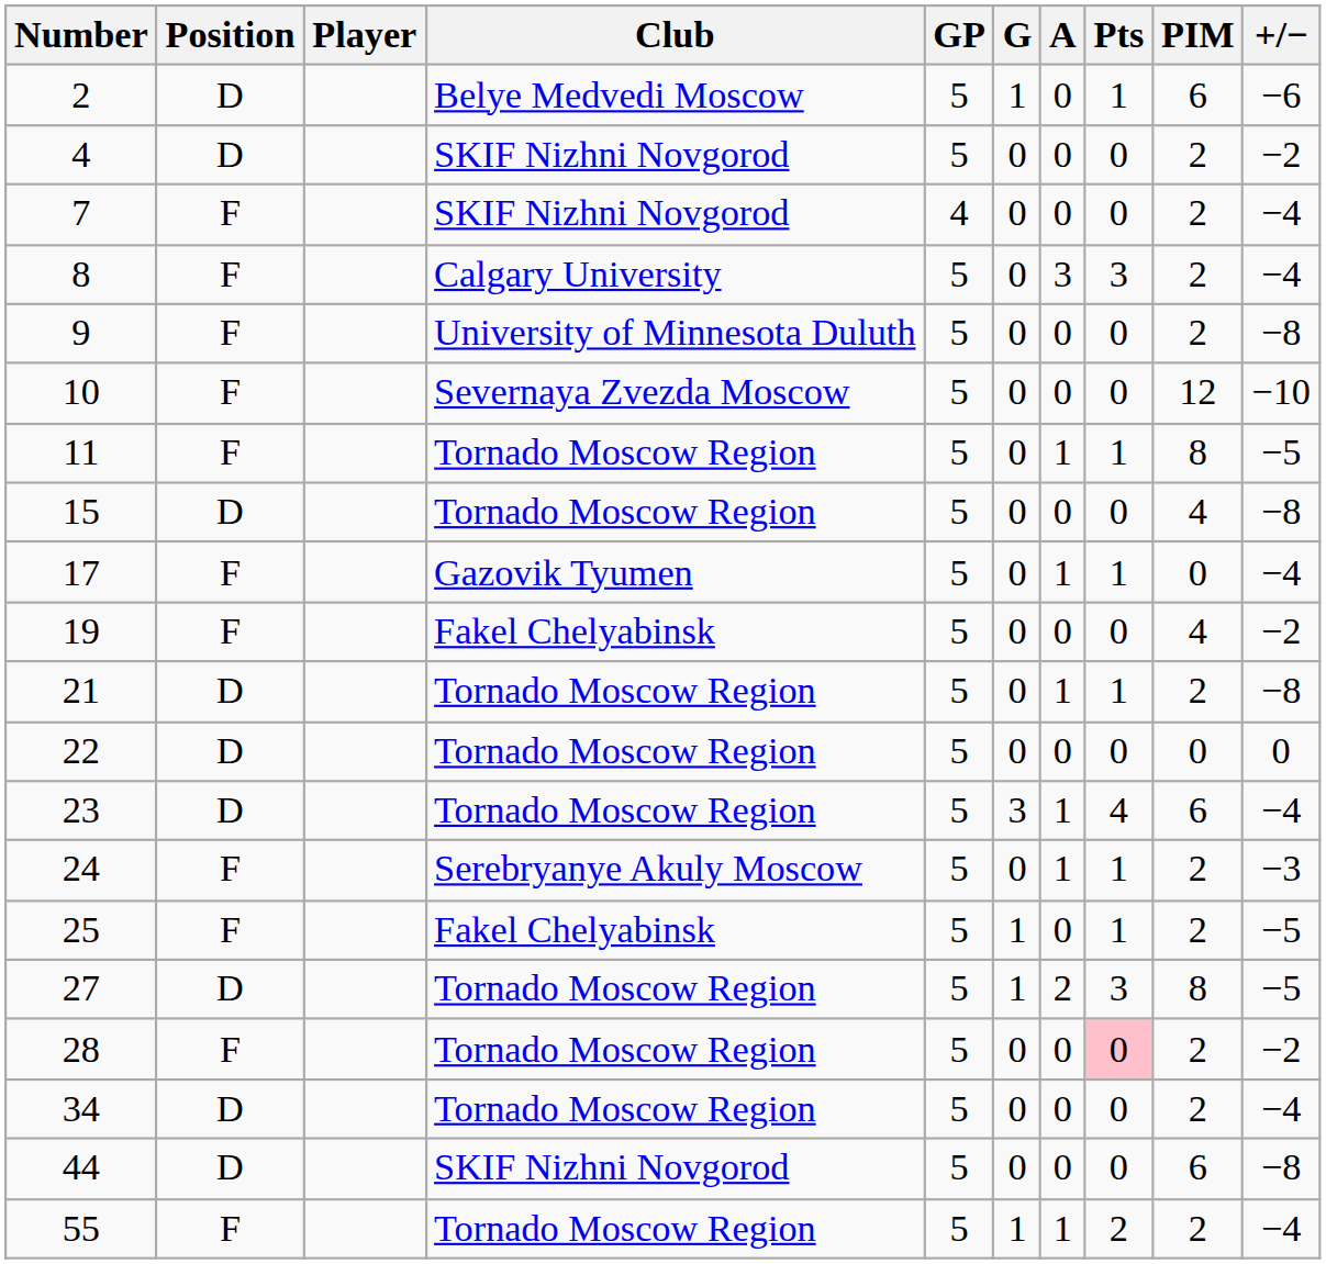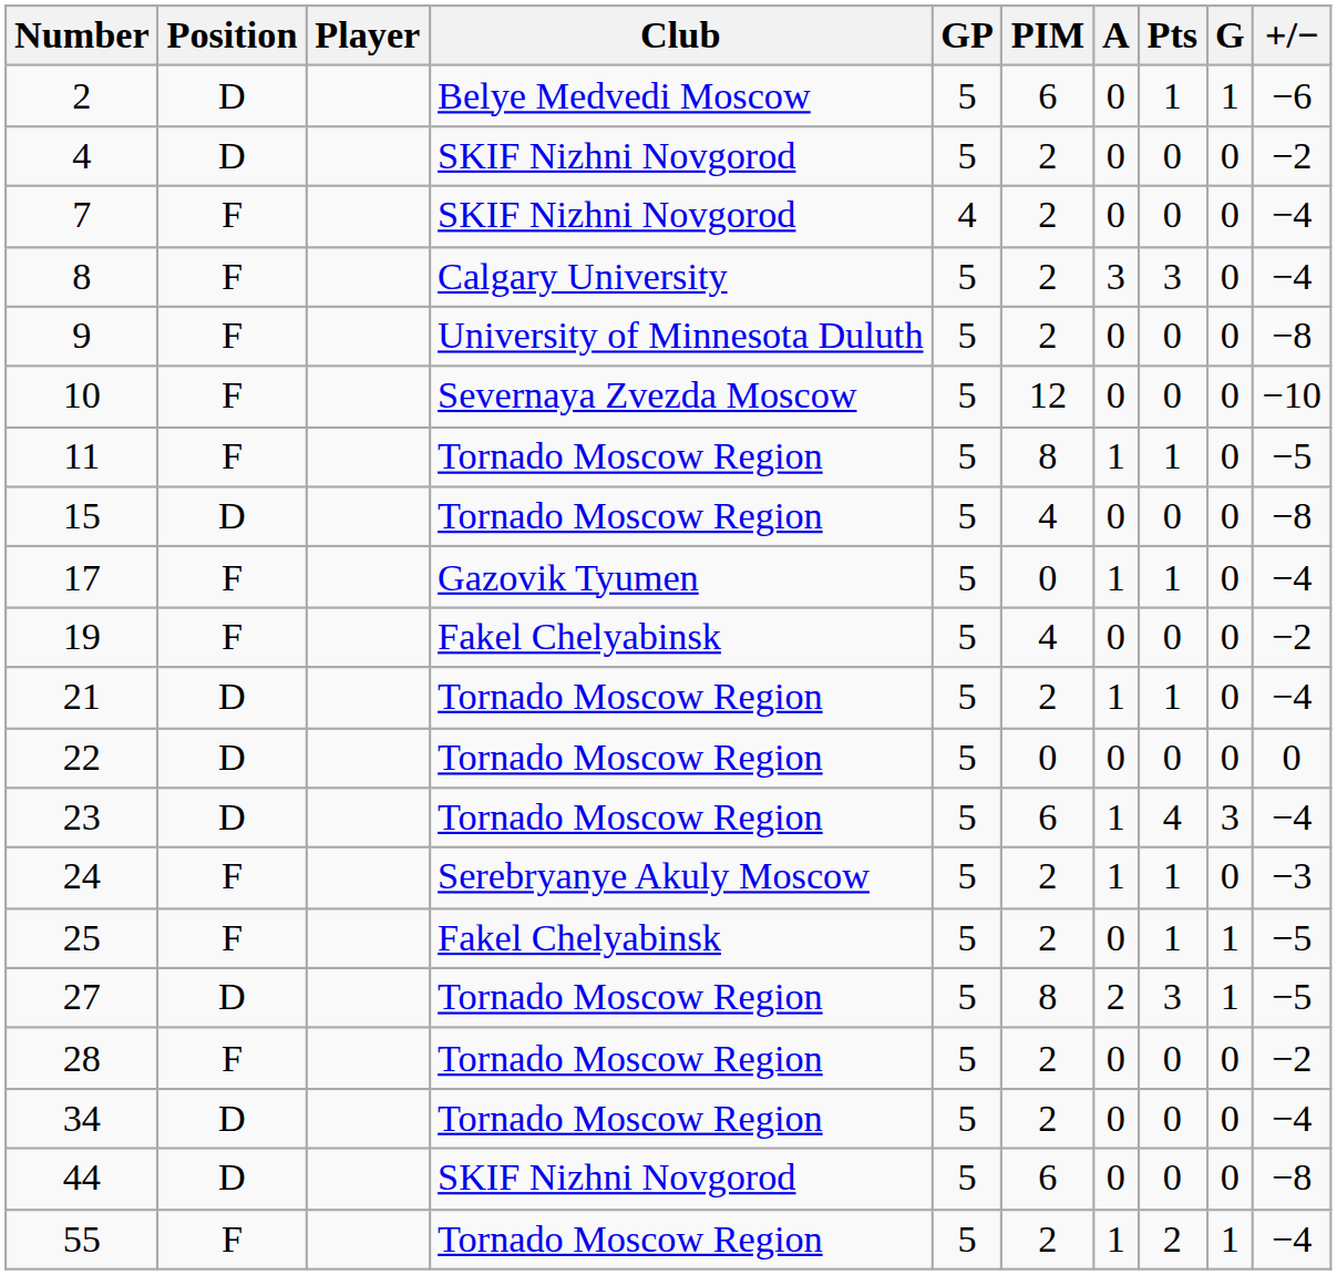 <table class="wikitable sortable" style="text-align: center;">
 <tr>
 <th>Number</th>
 <th>Position</th>
 <th>Player</th>
 <th>Club</th>
 <th>GP</th>
-<th>G</th>
+<th>PIM</th>
 <th>A</th>
 <th>Pts</th>
-<th>PIM</th>
+<th>G</th>
 <th>+/−</th>
 </tr>
 <tr>
 <td>2</td>
 <td>D</td>
 <td align=left></td>
 <td align=left> <a href='#'>Belye Medvedi Moscow</a></td>
 <td>5</td>
-<td>1</td>
+<td>6</td>
 <td>0</td>
 <td>1</td>
-<td>6</td>
+<td>1</td>
 <td>−6</td>
 </tr>
 <tr>
 <td>4</td>
 <td>D</td>
 <td align=left></td>
 <td align=left> <a href='#'>SKIF Nizhni Novgorod</a></td>
 <td>5</td>
+<td>2</td>
 <td>0</td>
 <td>0</td>
 <td>0</td>
-<td>2</td>
 <td>−2</td>
 </tr>
 <tr>
 <td>7</td>
 <td>F</td>
 <td align=left></td>
 <td align=left> <a href='#'>SKIF Nizhni Novgorod</a></td>
 <td>4</td>
+<td>2</td>
 <td>0</td>
 <td>0</td>
 <td>0</td>
-<td>2</td>
 <td>−4</td>
 </tr>
 <tr>
 <td>8</td>
 <td>F</td>
 <td align=left></td>
 <td align=left> <a href='#'>Calgary University</a></td>
 <td>5</td>
-<td>0</td>
+<td>2</td>
 <td>3</td>
 <td>3</td>
-<td>2</td>
+<td>0</td>
 <td>−4</td>
 </tr>
 <tr>
 <td>9</td>
 <td>F</td>
 <td align=left></td>
 <td align=left> <a href='#'>University of Minnesota Duluth</a></td>
 <td>5</td>
+<td>2</td>
 <td>0</td>
 <td>0</td>
 <td>0</td>
-<td>2</td>
 <td>−8</td>
 </tr>
 <tr>
 <td>10</td>
 <td>F</td>
 <td align=left></td>
 <td align=left> <a href='#'>Severnaya Zvezda Moscow</a></td>
 <td>5</td>
+<td>12</td>
 <td>0</td>
 <td>0</td>
 <td>0</td>
-<td>12</td>
 <td>−10</td>
 </tr>
 <tr>
 <td>11</td>
 <td>F</td>
 <td align=left></td>
 <td align=left> <a href='#'>Tornado Moscow Region</a></td>
 <td>5</td>
-<td>0</td>
+<td>8</td>
 <td>1</td>
 <td>1</td>
-<td>8</td>
+<td>0</td>
 <td>−5</td>
 </tr>
 <tr>
 <td>15</td>
 <td>D</td>
 <td align=left></td>
 <td align=left> <a href='#'>Tornado Moscow Region</a></td>
 <td>5</td>
+<td>4</td>
 <td>0</td>
 <td>0</td>
 <td>0</td>
-<td>4</td>
 <td>−8</td>
 </tr>
 <tr>
 <td>17</td>
 <td>F</td>
 <td align=left></td>
 <td align=left> <a href='#'>Gazovik Tyumen</a></td>
 <td>5</td>
 <td>0</td>
 <td>1</td>
 <td>1</td>
 <td>0</td>
 <td>−4</td>
 </tr>
 <tr>
 <td>19</td>
 <td>F</td>
 <td align=left></td>
 <td align=left> <a href='#'>Fakel Chelyabinsk</a></td>
 <td>5</td>
+<td>4</td>
 <td>0</td>
 <td>0</td>
 <td>0</td>
-<td>4</td>
 <td>−2</td>
 </tr>
 <tr>
 <td>21</td>
 <td>D</td>
 <td align=left></td>
 <td align=left> <a href='#'>Tornado Moscow Region</a></td>
 <td>5</td>
-<td>0</td>
+<td>2</td>
 <td>1</td>
 <td>1</td>
-<td>2</td>
-<td>−8</td>
+<td>0</td>
+<td>−4</td>
 </tr>
 <tr>
 <td>22</td>
 <td>D</td>
 <td align=left></td>
 <td align=left> <a href='#'>Tornado Moscow Region</a></td>
 <td>5</td>
 <td>0</td>
 <td>0</td>
 <td>0</td>
 <td>0</td>
 <td>0</td>
 </tr>
 <tr>
 <td>23</td>
 <td>D</td>
 <td align=left></td>
 <td align=left> <a href='#'>Tornado Moscow Region</a></td>
 <td>5</td>
-<td>3</td>
+<td>6</td>
 <td>1</td>
 <td>4</td>
-<td>6</td>
+<td>3</td>
 <td>−4</td>
 </tr>
 <tr>
 <td>24</td>
 <td>F</td>
 <td align=left></td>
 <td align=left> <a href='#'>Serebryanye Akuly Moscow</a></td>
 <td>5</td>
-<td>0</td>
+<td>2</td>
 <td>1</td>
 <td>1</td>
-<td>2</td>
+<td>0</td>
 <td>−3</td>
 </tr>
 <tr>
 <td>25</td>
 <td>F</td>
 <td align=left></td>
 <td align=left> <a href='#'>Fakel Chelyabinsk</a></td>
 <td>5</td>
-<td>1</td>
+<td>2</td>
 <td>0</td>
 <td>1</td>
-<td>2</td>
+<td>1</td>
 <td>−5</td>
 </tr>
 <tr>
 <td>27</td>
 <td>D</td>
 <td align=left></td>
 <td align=left> <a href='#'>Tornado Moscow Region</a></td>
 <td>5</td>
-<td>1</td>
+<td>8</td>
 <td>2</td>
 <td>3</td>
-<td>8</td>
+<td>1</td>
 <td>−5</td>
 </tr>
 <tr>
 <td>28</td>
 <td>F</td>
 <td align=left></td>
 <td align=left> <a href='#'>Tornado Moscow Region</a></td>
 <td>5</td>
+<td>2</td>
 <td>0</td>
 <td>0</td>
-<td style="background: pink;">0</td>
-<td>2</td>
+<td>0</td>
 <td>−2</td>
 </tr>
 <tr>
 <td>34</td>
 <td>D</td>
 <td align=left></td>
 <td align=left> <a href='#'>Tornado Moscow Region</a></td>
 <td>5</td>
+<td>2</td>
 <td>0</td>
 <td>0</td>
 <td>0</td>
-<td>2</td>
 <td>−4</td>
 </tr>
 <tr>
 <td>44</td>
 <td>D</td>
 <td align=left></td>
 <td align=left> <a href='#'>SKIF Nizhni Novgorod</a></td>
 <td>5</td>
+<td>6</td>
 <td>0</td>
 <td>0</td>
 <td>0</td>
-<td>6</td>
 <td>−8</td>
 </tr>
 <tr>
 <td>55</td>
 <td>F</td>
 <td align=left></td>
 <td align=left> <a href='#'>Tornado Moscow Region</a></td>
 <td>5</td>
-<td>1</td>
+<td>2</td>
 <td>1</td>
 <td>2</td>
-<td>2</td>
+<td>1</td>
 <td>−4</td>
 </tr>
 </table>
